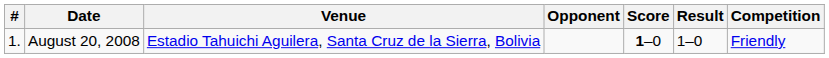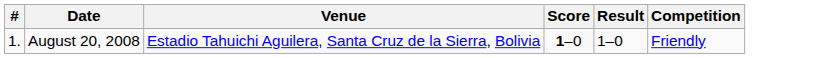 <table class="wikitable">
 <tr>
 <th>#</th>
 <th>Date</th>
 <th>Venue</th>
-<th>Opponent</th>
 <th>Score</th>
 <th>Result</th>
 <th>Competition</th>
 </tr>
 <tr>
 <td>1.</td>
 <td>August 20, 2008</td>
 <td><a href='#'>Estadio Tahuichi Aguilera</a>, <a href='#'>Santa Cruz de la Sierra</a>, <a href='#'>Bolivia</a></td>
-<td></td>
 <td align="center"><strong>1</strong>–0</td>
 <td>1–0</td>
 <td><a href='#'>Friendly</a></td>
 </tr>
 </table>
